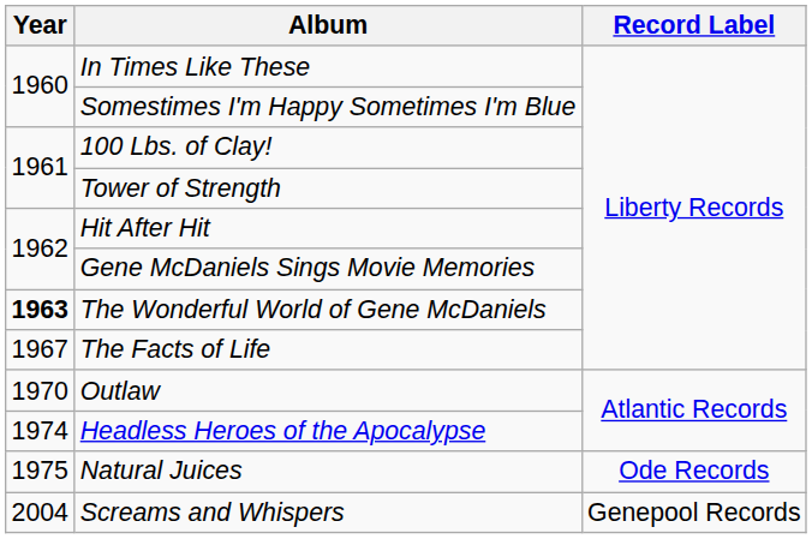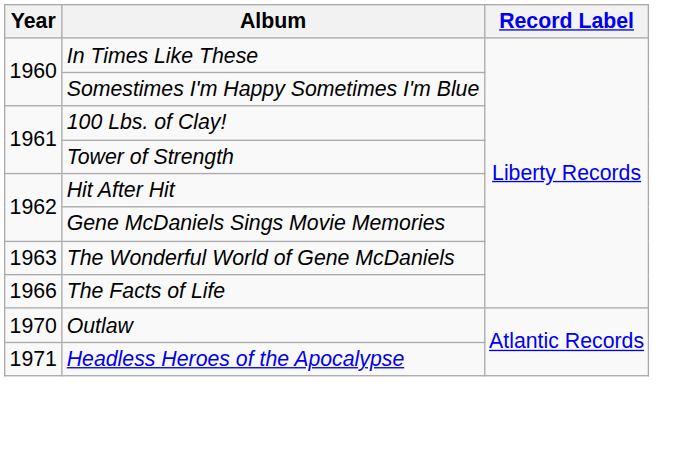 <table class="wikitable" style=text-align:center;>
 <tr>
 <th>Year</th>
 <th>Album</th>
 <th><a href='#'>Record Label</a></th>
 </tr>
 <tr>
 <td rowspan="2">1960</td>
 <td align=left><em>In Times Like These</em></td>
 <td rowspan="8"><a href='#'>Liberty Records</a></td>
 </tr>
 <tr>
 <td align=left><em>Somestimes I'm Happy Sometimes I'm Blue</em></td>
 </tr>
 <tr>
 <td rowspan="2">1961</td>
 <td align=left><em>100 Lbs. of Clay!</em></td>
 </tr>
 <tr>
 <td align=left><em>Tower of Strength</em></td>
 </tr>
 <tr>
 <td rowspan="2">1962</td>
 <td align=left><em>Hit After Hit</em></td>
 </tr>
 <tr>
 <td align=left><em>Gene McDaniels Sings Movie Memories</em></td>
 </tr>
 <tr>
-<td rowspan="1"><strong>1963</strong></td>
+<td rowspan="1">1963</td>
 <td align=left><em>The Wonderful World of Gene McDaniels</em></td>
 </tr>
 <tr>
-<td rowspan="1">1967</td>
+<td rowspan="1">1966</td>
 <td align=left><em>The Facts of Life</em></td>
 </tr>
 <tr>
 <td rowspan="1">1970</td>
 <td align=left><em>Outlaw</em></td>
 <td rowspan="2"><a href='#'>Atlantic Records</a></td>
 </tr>
 <tr>
-<td rowspan="1">1974</td>
+<td rowspan="1">1971</td>
 <td align=left><em><a href='#'>Headless Heroes of the Apocalypse</a></em></td>
 </tr>
-<tr>
-<td rowspan="1">1975</td>
-<td align=left><em>Natural Juices</em></td>
-<td rowspan="1"><a href='#'>Ode Records</a></td>
-</tr>
-<tr>
-<td rowspan="1">2004</td>
-<td align=left><em>Screams and Whispers</em></td>
-<td rowspan="1">Genepool Records</td>
-</tr>
 </table>
